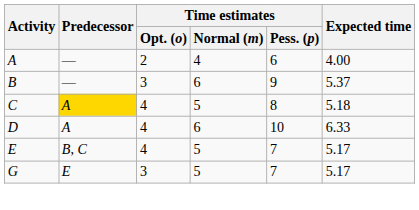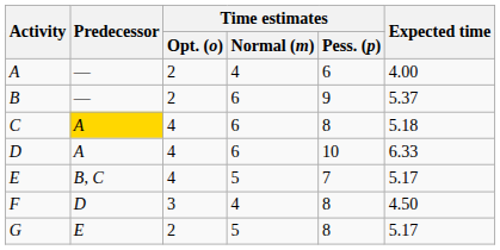 <table class="wikitable">
 <tr>
 <th rowspan="2">Activity</th>
 <th rowspan="2">Predecessor</th>
 <th colspan="3">Time estimates</th>
 <th rowspan="2">Expected time</th>
 </tr>
 <tr>
 <th>Opt. (<em>o</em>)</th>
 <th>Normal (<em>m</em>)</th>
 <th>Pess. (<em>p</em>)</th>
 </tr>
 <tr>
 <td><em>A</em></td>
 <td>—</td>
 <td>2</td>
 <td>4</td>
 <td>6</td>
 <td>4.00</td>
 </tr>
 <tr>
 <td><em>B</em></td>
 <td>—</td>
-<td>3</td>
+<td>2</td>
 <td>6</td>
 <td>9</td>
 <td>5.37</td>
 </tr>
 <tr>
 <td><em>C</em></td>
 <td style="background: gold;"><em>A</em></td>
 <td>4</td>
-<td>5</td>
+<td>6</td>
 <td>8</td>
 <td>5.18</td>
 </tr>
 <tr>
 <td><em>D</em></td>
 <td><em>A</em></td>
 <td>4</td>
 <td>6</td>
 <td>10</td>
 <td>6.33</td>
 </tr>
 <tr>
 <td><em>E</em></td>
 <td><em>B</em>, <em>C</em></td>
 <td>4</td>
 <td>5</td>
 <td>7</td>
 <td>5.17</td>
 </tr>
 <tr>
+<td><em>F</em></td>
+<td><em>D</em></td>
+<td>3</td>
+<td>4</td>
+<td>8</td>
+<td>4.50</td>
+</tr>
+<tr>
 <td><em>G</em></td>
 <td><em>E</em></td>
-<td>3</td>
+<td>2</td>
 <td>5</td>
-<td>7</td>
+<td>8</td>
 <td>5.17</td>
 </tr>
 </table>
